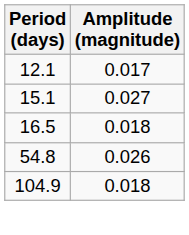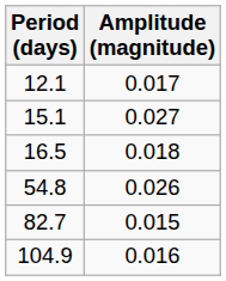 <table class="wikitable" style="float: left; text-align: center; margin: 0.5em;">
 <tr>
 <th>Period<br>(days)</th>
 <th>Amplitude<br>(magnitude)</th>
 </tr>
 <tr>
 <td>12.1</td>
 <td>0.017</td>
 </tr>
 <tr>
 <td>15.1</td>
 <td>0.027</td>
 </tr>
 <tr>
 <td>16.5</td>
 <td>0.018</td>
 </tr>
 <tr>
 <td>54.8</td>
 <td>0.026</td>
 </tr>
 <tr>
+<td>82.7</td>
+<td>0.015</td>
+</tr>
+<tr>
 <td>104.9</td>
-<td>0.018</td>
+<td>0.016</td>
 </tr>
 </table>
